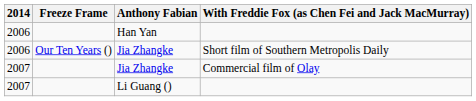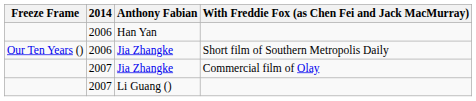 <table class="wikitable">
 <tr>
+<th>Freeze Frame</th>
 <th>2014</th>
-<th>Freeze Frame</th>
 <th>Anthony Fabian</th>
 <th>With Freddie Fox (as Chen Fei and Jack MacMurray)</th>
 </tr>
 <tr>
+<td></td>
 <td>2006</td>
-<td></td>
 <td> Han Yan</td>
 <td></td>
 </tr>
 <tr>
+<td><a href='#'>Our Ten Years</a> ()</td>
 <td>2006</td>
-<td><a href='#'>Our Ten Years</a> ()</td>
 <td><a href='#'>Jia Zhangke</a></td>
 <td>Short film of Southern Metropolis Daily</td>
 </tr>
 <tr>
+<td></td>
 <td>2007</td>
-<td></td>
 <td><a href='#'>Jia Zhangke</a></td>
 <td>Commercial film of <a href='#'>Olay</a></td>
 </tr>
 <tr>
+<td></td>
 <td>2007</td>
-<td></td>
 <td>Li Guang ()</td>
 <td></td>
 </tr>
 </table>
